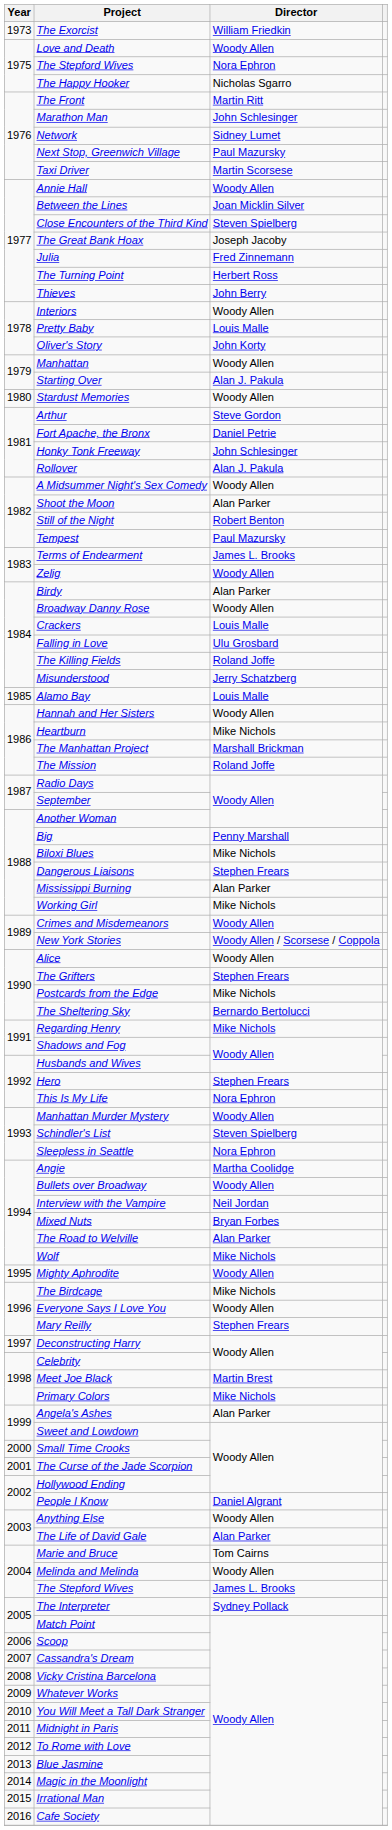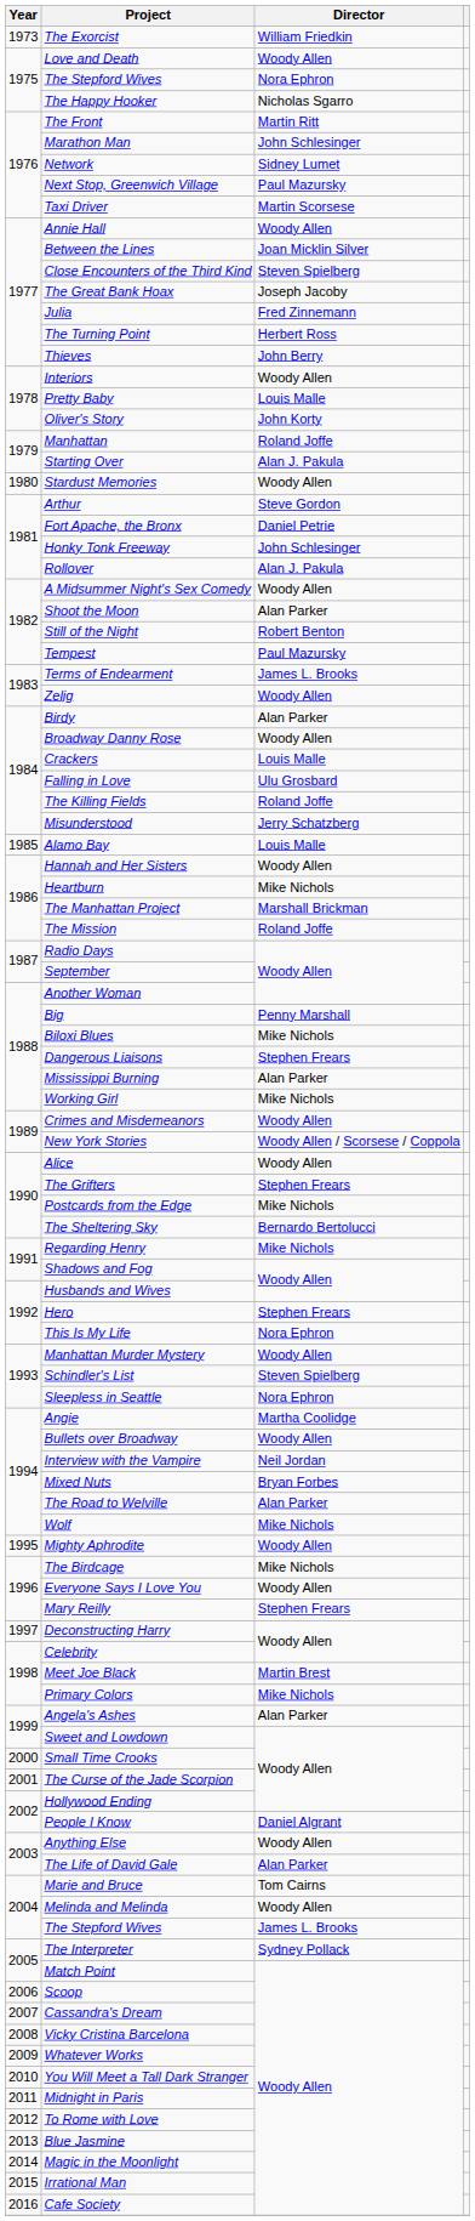 <table class="wikitable sortable">
 <tr>
 <th>Year</th>
 <th>Project</th>
 <th>Director</th>
 <th class=unsortable></th>
 </tr>
 <tr>
 <td>1973</td>
 <td><em><a href='#'>The Exorcist</a></em></td>
 <td><a href='#'>William Friedkin</a></td>
 <td></td>
 </tr>
 <tr>
 <td rowspan=3>1975</td>
 <td><em><a href='#'>Love and Death</a></em></td>
 <td><a href='#'>Woody Allen</a></td>
 <td></td>
 </tr>
 <tr>
 <td><em><a href='#'>The Stepford Wives</a></em></td>
 <td><a href='#'>Nora Ephron</a></td>
 <td></td>
 </tr>
 <tr>
 <td><em><a href='#'>The Happy Hooker</a></em></td>
 <td>Nicholas Sgarro</td>
 <td></td>
 </tr>
 <tr>
 <td rowspan=5>1976</td>
 <td><em><a href='#'>The Front</a></em></td>
 <td><a href='#'>Martin Ritt</a></td>
 <td></td>
 </tr>
 <tr>
 <td><em><a href='#'>Marathon Man</a></em></td>
 <td><a href='#'>John Schlesinger</a></td>
 <td></td>
 </tr>
 <tr>
 <td><em><a href='#'>Network</a></em></td>
 <td><a href='#'>Sidney Lumet</a></td>
 <td></td>
 </tr>
 <tr>
 <td><em><a href='#'>Next Stop, Greenwich Village</a></em></td>
 <td><a href='#'>Paul Mazursky</a></td>
 <td></td>
 </tr>
 <tr>
 <td><em><a href='#'>Taxi Driver</a></em></td>
 <td><a href='#'>Martin Scorsese</a></td>
 <td></td>
 </tr>
 <tr>
 <td rowspan=7>1977</td>
 <td><em><a href='#'>Annie Hall</a></em></td>
 <td><a href='#'>Woody Allen</a></td>
 <td></td>
 </tr>
 <tr>
 <td><em><a href='#'>Between the Lines</a></em></td>
 <td><a href='#'>Joan Micklin Silver</a></td>
 <td></td>
 </tr>
 <tr>
 <td><em><a href='#'>Close Encounters of the Third Kind</a></em></td>
 <td><a href='#'>Steven Spielberg</a></td>
 <td></td>
 </tr>
 <tr>
 <td><em><a href='#'>The Great Bank Hoax</a></em></td>
 <td>Joseph Jacoby</td>
 <td></td>
 </tr>
 <tr>
 <td><em><a href='#'>Julia</a></em></td>
 <td><a href='#'>Fred Zinnemann</a></td>
 <td></td>
 </tr>
 <tr>
 <td><em><a href='#'>The Turning Point</a></em></td>
 <td><a href='#'>Herbert Ross</a></td>
 <td></td>
 </tr>
 <tr>
 <td><em><a href='#'>Thieves</a></em></td>
 <td><a href='#'>John Berry</a></td>
 <td></td>
 </tr>
 <tr>
 <td rowspan=3>1978</td>
 <td><em><a href='#'>Interiors</a></em></td>
 <td>Woody Allen</td>
 <td></td>
 </tr>
 <tr>
 <td><em><a href='#'>Pretty Baby</a></em></td>
 <td><a href='#'>Louis Malle</a></td>
 <td></td>
 </tr>
 <tr>
 <td><em><a href='#'>Oliver's Story</a></em></td>
 <td><a href='#'>John Korty</a></td>
 <td></td>
 </tr>
 <tr>
 <td rowspan=2>1979</td>
 <td><em><a href='#'>Manhattan</a></em></td>
-<td>Woody Allen</td>
+<td><a href='#'>Roland Joffe</a></td>
 <td></td>
 </tr>
 <tr>
 <td><em><a href='#'>Starting Over</a></em></td>
 <td><a href='#'>Alan J. Pakula</a></td>
 <td></td>
 </tr>
 <tr>
 <td>1980</td>
 <td><em><a href='#'>Stardust Memories</a></em></td>
 <td>Woody Allen</td>
 <td></td>
 </tr>
 <tr>
 <td rowspan=4>1981</td>
 <td><em><a href='#'>Arthur</a></em></td>
 <td><a href='#'>Steve Gordon</a></td>
 <td></td>
 </tr>
 <tr>
 <td><em><a href='#'>Fort Apache, the Bronx</a></em></td>
 <td><a href='#'>Daniel Petrie</a></td>
 <td></td>
 </tr>
 <tr>
 <td><em><a href='#'>Honky Tonk Freeway</a></em></td>
 <td><a href='#'>John Schlesinger</a></td>
 <td></td>
 </tr>
 <tr>
 <td><em><a href='#'>Rollover</a></em></td>
 <td><a href='#'>Alan J. Pakula</a></td>
 <td></td>
 </tr>
 <tr>
 <td rowspan=4>1982</td>
 <td><em><a href='#'>A Midsummer Night's Sex Comedy</a></em></td>
 <td>Woody Allen</td>
 <td></td>
 </tr>
 <tr>
 <td><em><a href='#'>Shoot the Moon</a></em></td>
 <td>Alan Parker</td>
 <td></td>
 </tr>
 <tr>
 <td><em><a href='#'>Still of the Night</a></em></td>
 <td><a href='#'>Robert Benton</a></td>
 <td></td>
 </tr>
 <tr>
 <td><em><a href='#'>Tempest</a></em></td>
 <td><a href='#'>Paul Mazursky</a></td>
 <td></td>
 </tr>
 <tr>
 <td rowspan=2>1983</td>
 <td><em><a href='#'>Terms of Endearment</a></em></td>
 <td><a href='#'>James L. Brooks</a></td>
 <td></td>
 </tr>
 <tr>
 <td><em><a href='#'>Zelig</a></em></td>
 <td><a href='#'>Woody Allen</a></td>
 <td></td>
 </tr>
 <tr>
 <td rowspan=6>1984</td>
 <td><em><a href='#'>Birdy</a></em></td>
 <td>Alan Parker</td>
 <td></td>
 </tr>
 <tr>
 <td><em><a href='#'>Broadway Danny Rose</a></em></td>
 <td>Woody Allen</td>
 <td></td>
 </tr>
 <tr>
 <td><em><a href='#'>Crackers</a></em></td>
 <td><a href='#'>Louis Malle</a></td>
 <td></td>
 </tr>
 <tr>
 <td><em><a href='#'>Falling in Love</a></em></td>
 <td><a href='#'>Ulu Grosbard</a></td>
 <td></td>
 </tr>
 <tr>
 <td><em><a href='#'>The Killing Fields</a></em></td>
 <td><a href='#'>Roland Joffe</a></td>
 <td></td>
 </tr>
 <tr>
 <td><em><a href='#'>Misunderstood</a></em></td>
 <td><a href='#'>Jerry Schatzberg</a></td>
 <td></td>
 </tr>
 <tr>
 <td rowspan=1>1985</td>
 <td><em><a href='#'>Alamo Bay</a></em></td>
 <td><a href='#'>Louis Malle</a></td>
 <td></td>
 </tr>
 <tr>
 <td rowspan=4>1986</td>
 <td><em><a href='#'>Hannah and Her Sisters</a></em></td>
 <td>Woody Allen</td>
 <td></td>
 </tr>
 <tr>
 <td><em><a href='#'>Heartburn</a></em></td>
 <td>Mike Nichols</td>
 <td></td>
 </tr>
 <tr>
 <td><em><a href='#'>The Manhattan Project</a></em></td>
 <td><a href='#'>Marshall Brickman</a></td>
 <td></td>
 </tr>
 <tr>
 <td><em><a href='#'>The Mission</a></em></td>
 <td><a href='#'>Roland Joffe</a></td>
 <td></td>
 </tr>
 <tr>
 <td rowspan=2>1987</td>
 <td><em><a href='#'>Radio Days</a></em></td>
 <td rowspan=3><a href='#'>Woody Allen</a></td>
 <td></td>
 </tr>
 <tr>
 <td><em><a href='#'>September</a></em></td>
 <td></td>
 </tr>
 <tr>
 <td rowspan=6>1988</td>
 <td><em><a href='#'>Another Woman</a></em></td>
 <td></td>
 </tr>
 <tr>
 <td><em><a href='#'>Big</a></em></td>
 <td><a href='#'>Penny Marshall</a></td>
 <td></td>
 </tr>
 <tr>
 <td><em><a href='#'>Biloxi Blues</a></em></td>
 <td>Mike Nichols</td>
 <td></td>
 </tr>
 <tr>
 <td><em><a href='#'>Dangerous Liaisons</a></em></td>
 <td><a href='#'>Stephen Frears</a></td>
 <td></td>
 </tr>
 <tr>
 <td><em><a href='#'>Mississippi Burning</a></em></td>
 <td>Alan Parker</td>
 <td></td>
 </tr>
 <tr>
 <td><em><a href='#'>Working Girl</a></em></td>
 <td>Mike Nichols</td>
 <td></td>
 </tr>
 <tr>
 <td rowspan=2>1989</td>
 <td><em><a href='#'>Crimes and Misdemeanors</a></em></td>
 <td><a href='#'>Woody Allen</a></td>
 <td></td>
 </tr>
 <tr>
 <td><em><a href='#'>New York Stories</a></em></td>
 <td><a href='#'>Woody Allen</a> / <a href='#'>Scorsese</a> / <a href='#'>Coppola</a></td>
 <td></td>
 </tr>
 <tr>
 <td rowspan=4>1990</td>
 <td><em><a href='#'>Alice</a></em></td>
 <td>Woody Allen</td>
 <td></td>
 </tr>
 <tr>
 <td><em><a href='#'>The Grifters</a></em></td>
 <td><a href='#'>Stephen Frears</a></td>
 <td></td>
 </tr>
 <tr>
 <td><em><a href='#'>Postcards from the Edge</a></em></td>
 <td>Mike Nichols</td>
 <td></td>
 </tr>
 <tr>
 <td><em><a href='#'>The Sheltering Sky</a></em></td>
 <td><a href='#'>Bernardo Bertolucci</a></td>
 <td></td>
 </tr>
 <tr>
 <td rowspan=2>1991</td>
 <td><em><a href='#'>Regarding Henry</a></em></td>
 <td><a href='#'>Mike Nichols</a></td>
 <td></td>
 </tr>
 <tr>
 <td><em><a href='#'>Shadows and Fog</a></em></td>
 <td rowspan=2><a href='#'>Woody Allen</a></td>
 <td></td>
 </tr>
 <tr>
 <td rowspan=3>1992</td>
 <td><em><a href='#'>Husbands and Wives</a></em></td>
 <td></td>
 </tr>
 <tr>
 <td><em><a href='#'>Hero</a></em></td>
 <td><a href='#'>Stephen Frears</a></td>
 <td></td>
 </tr>
 <tr>
 <td><em><a href='#'>This Is My Life</a></em></td>
 <td><a href='#'>Nora Ephron</a></td>
 <td></td>
 </tr>
 <tr>
 <td rowspan=3>1993</td>
 <td><em><a href='#'>Manhattan Murder Mystery</a></em></td>
 <td><a href='#'>Woody Allen</a></td>
 <td></td>
 </tr>
 <tr>
 <td><em><a href='#'>Schindler's List</a></em></td>
 <td><a href='#'>Steven Spielberg</a></td>
 <td></td>
 </tr>
 <tr>
 <td><em><a href='#'>Sleepless in Seattle</a></em></td>
 <td><a href='#'>Nora Ephron</a></td>
 <td></td>
 </tr>
 <tr>
 <td rowspan=6>1994</td>
 <td><em><a href='#'>Angie</a></em></td>
 <td><a href='#'>Martha Coolidge</a></td>
 <td></td>
 </tr>
 <tr>
 <td><em><a href='#'>Bullets over Broadway</a></em></td>
 <td><a href='#'>Woody Allen</a></td>
 <td></td>
 </tr>
 <tr>
 <td><em><a href='#'>Interview with the Vampire</a></em></td>
 <td><a href='#'>Neil Jordan</a></td>
 <td></td>
 </tr>
 <tr>
 <td><em><a href='#'>Mixed Nuts</a></em></td>
 <td><a href='#'>Bryan Forbes</a></td>
 <td></td>
 </tr>
 <tr>
 <td><em><a href='#'>The Road to Welville</a></em></td>
 <td><a href='#'>Alan Parker</a></td>
 <td></td>
 </tr>
 <tr>
 <td><em><a href='#'>Wolf</a></em></td>
 <td><a href='#'>Mike Nichols</a></td>
 <td></td>
 </tr>
 <tr>
 <td>1995</td>
 <td><em><a href='#'>Mighty Aphrodite</a></em></td>
 <td><a href='#'>Woody Allen</a></td>
 <td></td>
 </tr>
 <tr>
 <td rowspan=3>1996</td>
 <td><em><a href='#'>The Birdcage</a></em></td>
 <td>Mike Nichols</td>
 <td></td>
 </tr>
 <tr>
 <td><em><a href='#'>Everyone Says I Love You</a></em></td>
 <td>Woody Allen</td>
 <td></td>
 </tr>
 <tr>
 <td><em><a href='#'>Mary Reilly</a></em></td>
 <td><a href='#'>Stephen Frears</a></td>
 <td></td>
 </tr>
 <tr>
 <td>1997</td>
 <td><em><a href='#'>Deconstructing Harry</a></em></td>
 <td rowspan=2>Woody Allen</td>
 <td></td>
 </tr>
 <tr>
 <td rowspan=3>1998</td>
 <td><em><a href='#'>Celebrity</a></em></td>
 <td></td>
 </tr>
 <tr>
 <td><em><a href='#'>Meet Joe Black</a></em></td>
 <td><a href='#'>Martin Brest</a></td>
 <td></td>
 </tr>
 <tr>
 <td><em><a href='#'>Primary Colors</a></em></td>
 <td><a href='#'>Mike Nichols</a></td>
 <td></td>
 </tr>
 <tr>
 <td rowspan=2>1999</td>
 <td><em><a href='#'>Angela's Ashes</a></em></td>
 <td>Alan Parker</td>
 <td></td>
 </tr>
 <tr>
 <td><em><a href='#'>Sweet and Lowdown</a></em></td>
 <td rowspan=4>Woody Allen</td>
 <td></td>
 </tr>
 <tr>
 <td>2000</td>
 <td><em><a href='#'>Small Time Crooks</a></em></td>
 <td></td>
 </tr>
 <tr>
 <td>2001</td>
 <td><em><a href='#'>The Curse of the Jade Scorpion</a></em></td>
 <td></td>
 </tr>
 <tr>
 <td rowspan=2>2002</td>
 <td><em><a href='#'>Hollywood Ending</a></em></td>
 <td></td>
 </tr>
 <tr>
 <td><em><a href='#'>People I Know</a></em></td>
 <td><a href='#'>Daniel Algrant</a></td>
 <td></td>
 </tr>
 <tr>
 <td rowspan=2>2003</td>
 <td><em><a href='#'>Anything Else</a></em></td>
 <td>Woody Allen</td>
 <td></td>
 </tr>
 <tr>
 <td><em><a href='#'>The Life of David Gale</a></em></td>
 <td><a href='#'>Alan Parker</a></td>
 <td></td>
 </tr>
 <tr>
 <td rowspan=3>2004</td>
 <td><em><a href='#'>Marie and Bruce</a></em></td>
 <td>Tom Cairns</td>
 <td></td>
 </tr>
 <tr>
 <td><em><a href='#'>Melinda and Melinda</a></em></td>
 <td>Woody Allen</td>
 <td></td>
 </tr>
 <tr>
 <td><em><a href='#'>The Stepford Wives</a></em></td>
 <td><a href='#'>James L. Brooks</a></td>
 <td></td>
 </tr>
 <tr>
 <td rowspan=2>2005</td>
 <td><em><a href='#'>The Interpreter</a></em></td>
 <td><a href='#'>Sydney Pollack</a></td>
 <td></td>
 </tr>
 <tr>
 <td><em><a href='#'>Match Point</a></em></td>
 <td rowspan=12><a href='#'>Woody Allen</a></td>
 <td></td>
 </tr>
 <tr>
 <td>2006</td>
 <td><em><a href='#'>Scoop</a></em></td>
 <td></td>
 </tr>
 <tr>
 <td>2007</td>
 <td><em><a href='#'>Cassandra's Dream</a></em></td>
 <td></td>
 </tr>
 <tr>
 <td>2008</td>
 <td><em><a href='#'>Vicky Cristina Barcelona</a></em></td>
 <td></td>
 </tr>
 <tr>
 <td>2009</td>
 <td><em><a href='#'>Whatever Works</a></em></td>
 <td></td>
 </tr>
 <tr>
 <td>2010</td>
 <td><em><a href='#'>You Will Meet a Tall Dark Stranger</a></em></td>
 <td></td>
 </tr>
 <tr>
 <td>2011</td>
 <td><em><a href='#'>Midnight in Paris</a></em></td>
 <td></td>
 </tr>
 <tr>
 <td>2012</td>
 <td><em><a href='#'>To Rome with Love</a></em></td>
 <td></td>
 </tr>
 <tr>
 <td>2013</td>
 <td><em><a href='#'>Blue Jasmine</a></em></td>
 <td></td>
 </tr>
 <tr>
 <td>2014</td>
 <td><em><a href='#'>Magic in the Moonlight</a></em></td>
 <td></td>
 </tr>
 <tr>
 <td>2015</td>
 <td><em><a href='#'>Irrational Man</a></em></td>
 <td></td>
 </tr>
 <tr>
 <td>2016</td>
 <td><em><a href='#'>Cafe Society</a></em></td>
 <td></td>
 </tr>
 <tr>
 </tr>
 </table>
